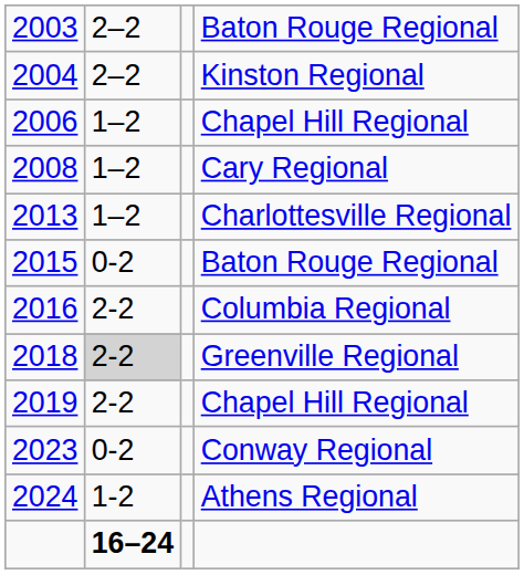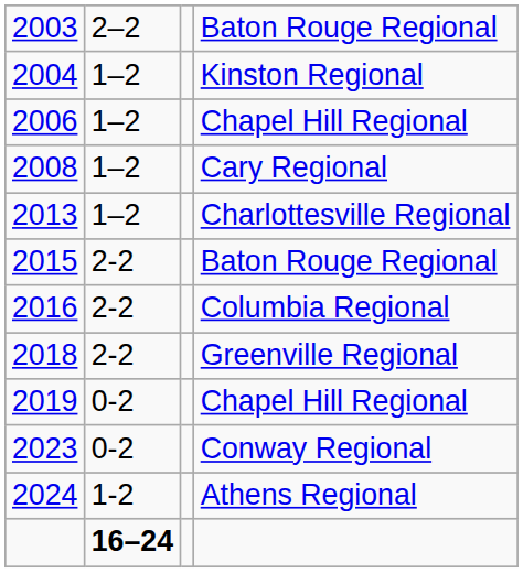 <table class="wikitable">
 <tr>
 <td><a href='#'>2003</a></td>
 <td>2–2</td>
 <td></td>
 <td><a href='#'>Baton Rouge Regional</a></td>
 </tr>
 <tr>
 <td><a href='#'>2004</a></td>
-<td>2–2</td>
+<td>1–2</td>
 <td></td>
 <td><a href='#'>Kinston Regional</a></td>
 </tr>
 <tr>
 <td><a href='#'>2006</a></td>
 <td>1–2</td>
 <td></td>
 <td><a href='#'>Chapel Hill Regional</a></td>
 </tr>
 <tr>
 <td><a href='#'>2008</a></td>
 <td>1–2</td>
 <td></td>
 <td><a href='#'>Cary Regional</a></td>
 </tr>
 <tr>
 <td><a href='#'>2013</a></td>
 <td>1–2</td>
 <td></td>
 <td><a href='#'>Charlottesville Regional</a></td>
 </tr>
 <tr>
 <td><a href='#'>2015</a></td>
-<td>0-2</td>
+<td>2-2</td>
 <td></td>
 <td><a href='#'>Baton Rouge Regional</a></td>
 </tr>
 <tr>
 <td><a href='#'>2016</a></td>
 <td>2-2</td>
 <td></td>
 <td><a href='#'>Columbia Regional</a></td>
 </tr>
 <tr>
 <td><a href='#'>2018</a></td>
-<td style="background: lightgrey;">2-2</td>
+<td>2-2</td>
 <td></td>
 <td><a href='#'>Greenville Regional</a></td>
 </tr>
 <tr>
 <td><a href='#'>2019</a></td>
-<td>2-2</td>
+<td>0-2</td>
 <td></td>
 <td><a href='#'>Chapel Hill Regional</a></td>
 </tr>
 <tr>
 <td><a href='#'>2023</a></td>
 <td>0-2</td>
 <td></td>
 <td><a href='#'>Conway Regional</a></td>
 </tr>
 <tr>
 <td><a href='#'>2024</a></td>
 <td>1-2</td>
 <td></td>
 <td><a href='#'>Athens Regional</a></td>
 </tr>
 <tr>
 <td></td>
 <td><strong>16–24</strong></td>
 <td><strong></strong></td>
 <td></td>
 </tr>
 </table>
